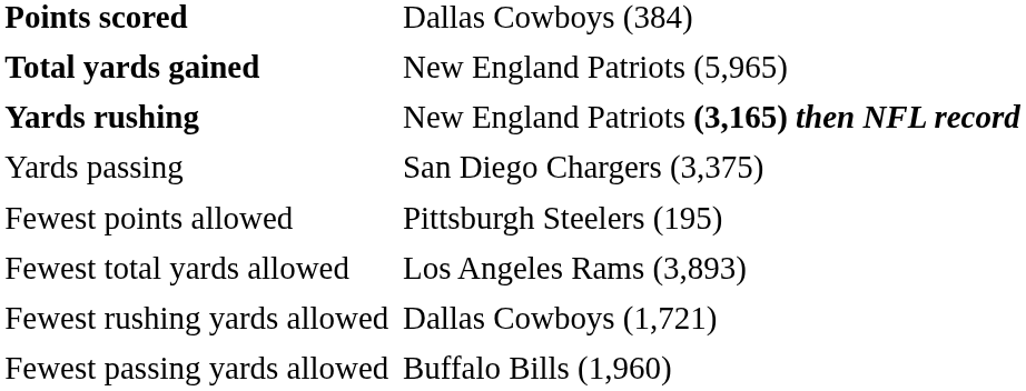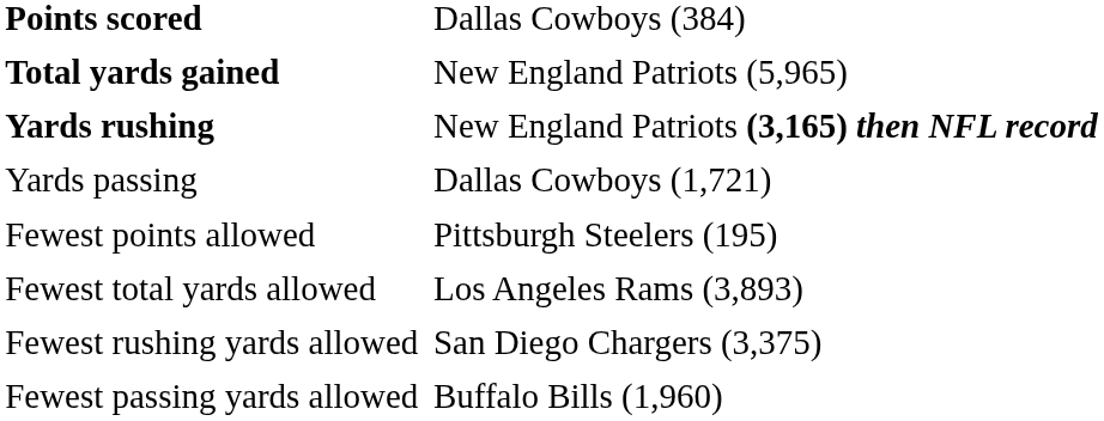 <table cellpadding="3" cellspacing="1">
 <tr>
 <td><strong>Points scored</strong></td>
 <td>Dallas Cowboys (384)</td>
 </tr>
 <tr>
 <td><strong>Total yards gained</strong></td>
 <td>New England Patriots (5,965)</td>
 </tr>
 <tr>
 <td><strong>Yards rushing</strong></td>
 <td>New England Patriots <strong>(3,165) <em>then NFL record<strong><em></td>
 </tr>
 <tr>
 <td></strong>Yards passing<strong></td>
-<td>San Diego Chargers (3,375)</td>
+<td>Dallas Cowboys (1,721)</td>
 </tr>
 <tr>
 <td></strong>Fewest points allowed<strong></td>
 <td>Pittsburgh Steelers (195)</td>
 </tr>
 <tr>
 <td></strong>Fewest total yards allowed<strong></td>
 <td>Los Angeles Rams (3,893)</td>
 </tr>
 <tr>
 <td></strong>Fewest rushing yards allowed<strong></td>
-<td>Dallas Cowboys (1,721)</td>
+<td>San Diego Chargers (3,375)</td>
 </tr>
 <tr>
 <td></strong>Fewest passing yards allowed<strong></td>
 <td>Buffalo Bills (1,960)</td>
 </tr>
 </table>
